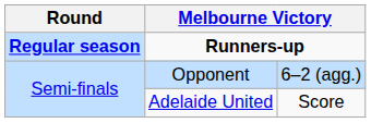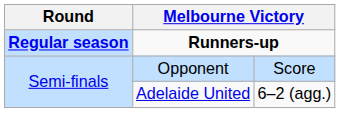 <table class="wikitable" style="text-align:center">
 <tr>
 <th>Round</th>
 <th colspan="2"><a href='#'>Melbourne Victory</a></th>
 </tr>
 <tr>
 <td style="background:#c1e0ff"><strong><a href='#'>Regular season</a></strong></td>
 <td colspan="2" valign="top"><strong>Runners-up</strong></td>
 </tr>
 <tr style="background:#c1e0ff">
 <td rowspan="2"><a href='#'>Semi-finals</a></td>
 <td>Opponent</td>
-<td>6–2 (agg.)</td>
+<td>Score</td>
 </tr>
 <tr>
 <td><a href='#'>Adelaide United</a></td>
-<td>Score</td>
+<td>6–2 (agg.)</td>
 </tr>
 </table>
